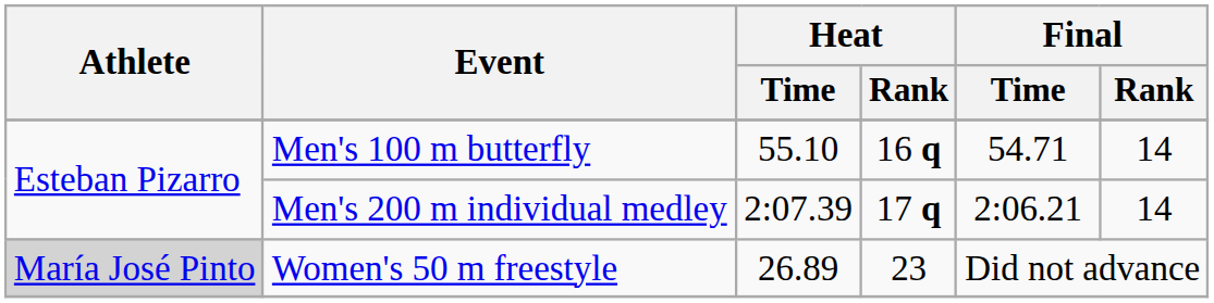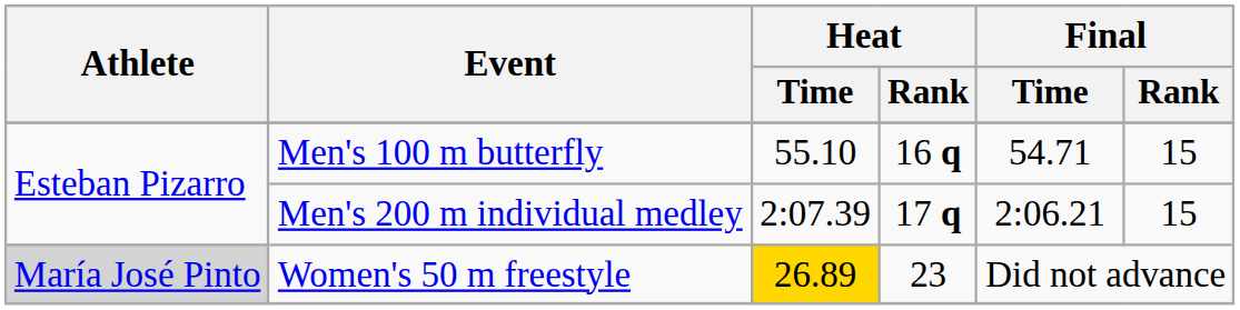 <table class=wikitable style="font-size:90%">
 <tr>
 <th rowspan="2">Athlete</th>
 <th rowspan="2">Event</th>
 <th colspan="2">Heat</th>
 <th colspan="2">Final</th>
 </tr>
 <tr style="font-size:95%">
 <th>Time</th>
 <th>Rank</th>
 <th>Time</th>
 <th>Rank</th>
 </tr>
 <tr align=center>
 </tr>
 <tr align=center>
 <td align=left rowspan=2><a href='#'>Esteban Pizarro</a></td>
 <td align=left><a href='#'>Men's 100 m butterfly</a></td>
 <td>55.10</td>
 <td>16 <strong>q</strong></td>
 <td>54.71</td>
-<td>14</td>
+<td>15</td>
 </tr>
 <tr align=center>
 <td align=left><a href='#'>Men's 200 m individual medley</a></td>
 <td>2:07.39</td>
 <td>17 <strong>q</strong></td>
 <td>2:06.21</td>
-<td>14</td>
+<td>15</td>
 </tr>
 <tr align=center>
 <td align=left style="background: lightgrey;"><a href='#'>María José Pinto</a></td>
 <td align=left><a href='#'>Women's 50 m freestyle</a></td>
-<td>26.89</td>
+<td style="background: gold;">26.89</td>
 <td>23</td>
 <td colspan="2">Did not advance</td>
 </tr>
 <tr align=center>
 </tr>
 </table>
